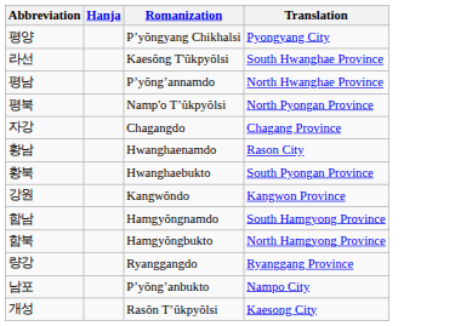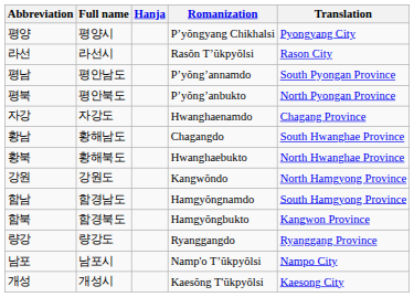 <table class="wikitable">
 <tr>
 <th>Abbreviation</th>
+<th>Full name</th>
 <th><a href='#'>Hanja</a></th>
 <th><a href='#'>Romanization</a></th>
 <th>Translation</th>
 </tr>
 <tr>
 <td>평양</td>
+<td>평양시</td>
 <td></td>
 <td>P’yŏngyang Chikhalsi</td>
 <td><a href='#'>Pyongyang City</a></td>
 </tr>
 <tr>
 <td>라선</td>
+<td>라선시</td>
 <td></td>
-<td>Kaesŏng T'ŭkpyŏlsi</td>
-<td><a href='#'>South Hwanghae Province</a></td>
+<td>Rasŏn T’ŭkpyŏlsi</td>
+<td><a href='#'>Rason City</a></td>
 </tr>
 <tr>
 <td>평남</td>
+<td>평안남도</td>
 <td></td>
 <td>P’yŏng’annamdo</td>
-<td><a href='#'>North Hwanghae Province</a></td>
+<td><a href='#'>South Pyongan Province</a></td>
 </tr>
 <tr>
 <td>평북</td>
+<td>평안북도</td>
 <td></td>
-<td>Namp'o T’ŭkpyŏlsi</td>
+<td>P’yŏng’anbukto</td>
 <td><a href='#'>North Pyongan Province</a></td>
 </tr>
 <tr>
 <td>자강</td>
+<td>자강도</td>
 <td></td>
-<td>Chagangdo</td>
+<td>Hwanghaenamdo</td>
 <td><a href='#'>Chagang Province</a></td>
 </tr>
 <tr>
 <td>황남</td>
+<td>황해남도</td>
 <td></td>
-<td>Hwanghaenamdo</td>
-<td><a href='#'>Rason City</a></td>
+<td>Chagangdo</td>
+<td><a href='#'>South Hwanghae Province</a></td>
 </tr>
 <tr>
 <td>황북</td>
+<td>황해북도</td>
 <td></td>
 <td>Hwanghaebukto</td>
-<td><a href='#'>South Pyongan Province</a></td>
+<td><a href='#'>North Hwanghae Province</a></td>
 </tr>
 <tr>
 <td>강원</td>
+<td>강원도</td>
 <td></td>
 <td>Kangwŏndo</td>
-<td><a href='#'>Kangwon Province</a></td>
+<td><a href='#'>North Hamgyong Province</a></td>
 </tr>
 <tr>
 <td>함남</td>
+<td>함경남도</td>
 <td></td>
 <td>Hamgyŏngnamdo</td>
 <td><a href='#'>South Hamgyong Province</a></td>
 </tr>
 <tr>
 <td>함북</td>
+<td>함경북도</td>
 <td></td>
 <td>Hamgyŏngbukto</td>
-<td><a href='#'>North Hamgyong Province</a></td>
+<td><a href='#'>Kangwon Province</a></td>
 </tr>
 <tr>
 <td>량강</td>
+<td>량강도</td>
 <td></td>
 <td>Ryanggangdo</td>
 <td><a href='#'>Ryanggang Province</a></td>
 </tr>
 <tr>
 <td>남포</td>
+<td>남포시</td>
 <td></td>
-<td>P’yŏng’anbukto</td>
+<td>Namp'o T’ŭkpyŏlsi</td>
 <td><a href='#'>Nampo City</a></td>
 </tr>
 <tr>
 <td>개성</td>
+<td>개성시</td>
 <td></td>
-<td>Rasŏn T’ŭkpyŏlsi</td>
+<td>Kaesŏng T'ŭkpyŏlsi</td>
 <td><a href='#'>Kaesong City</a></td>
 </tr>
 </table>
